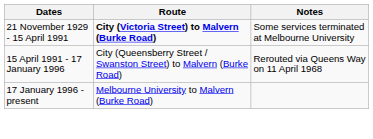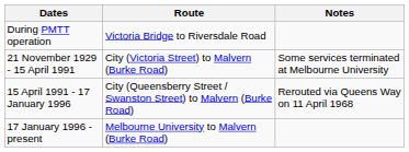 <table class="wikitable sortable">
 <tr>
 <th>Dates</th>
 <th>Route</th>
 <th>Notes</th>
 </tr>
 <tr>
+<td>During <a href='#'>PMTT</a> operation</td>
+<td><a href='#'>Victoria Bridge</a> to Riversdale Road</td>
+<td></td>
+</tr>
+<tr>
 <td>21 November 1929 - 15 April 1991</td>
-<td><strong>City (<a href='#'>Victoria Street</a>) to <a href='#'>Malvern</a> (<a href='#'>Burke Road</a>)</strong></td>
+<td>City (<a href='#'>Victoria Street</a>) to <a href='#'>Malvern</a> (<a href='#'>Burke Road</a>)</td>
 <td>Some services terminated at Melbourne University</td>
 </tr>
 <tr>
 <td>15 April 1991 - 17 January 1996</td>
 <td>City (Queensberry Street / <a href='#'>Swanston Street</a>) to <a href='#'>Malvern</a> (<a href='#'>Burke Road</a>)</td>
 <td>Rerouted via Queens Way on 11 April 1968</td>
 </tr>
 <tr>
 <td>17 January 1996 - present</td>
 <td><a href='#'>Melbourne University</a> to <a href='#'>Malvern</a> (<a href='#'>Burke Road</a>)</td>
 <td></td>
 </tr>
 </table>
